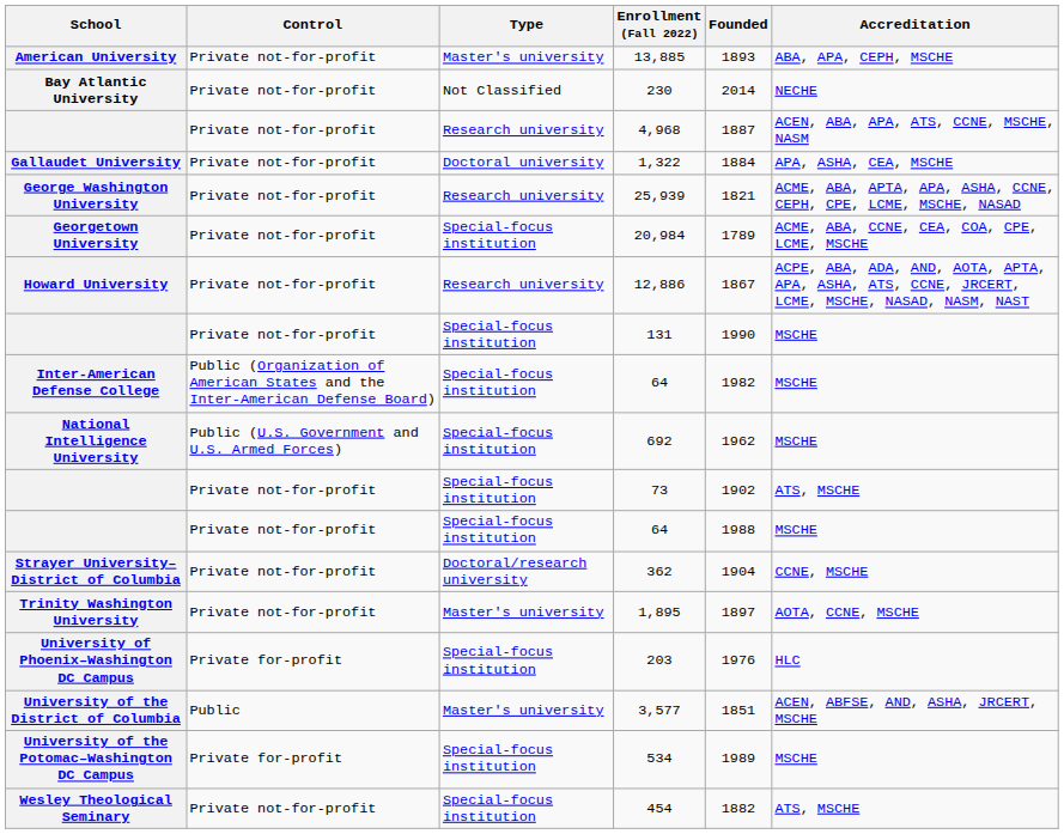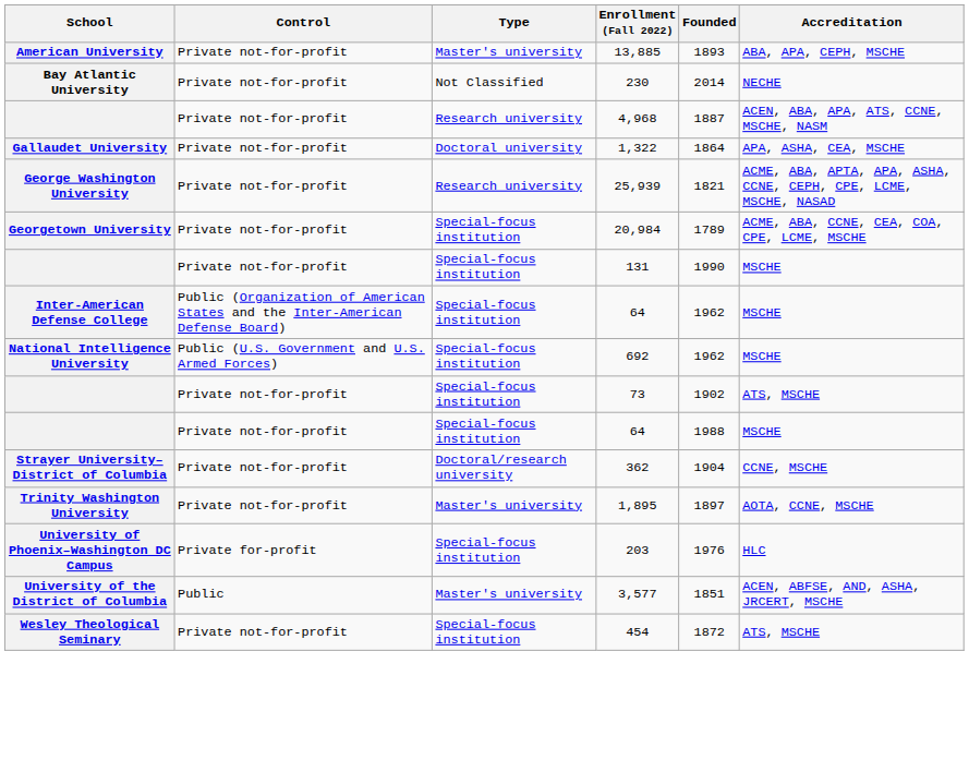 <table class="wikitable sortable" style="text-align:left; font-size:90%;">
 <tr>
 </tr>
 <tr>
 <th scope="col">School</th>
 <th scope="col">Control</th>
 <th scope="col">Type</th>
 <th scope="col">Enrollment<br><small>(Fall 2022)</small></th>
 <th scope="col">Founded</th>
 <th scope="col" class="unsortable">Accreditation</th>
 </tr>
 <tr>
 <th scope="row"><a href='#'>American University</a></th>
 <td>Private not-for-profit</td>
 <td><a href='#'>Master's university</a></td>
 <td style="text-align:center;">13,885</td>
 <td style="text-align:center;">1893</td>
 <td><a href='#'>ABA</a>, <a href='#'>APA</a>, <a href='#'>CEPH</a>, <a href='#'>MSCHE</a></td>
 </tr>
 <tr>
 <th scope="row">Bay Atlantic University</th>
 <td>Private not-for-profit</td>
 <td>Not Classified</td>
 <td style="text-align:center;">230</td>
 <td style="text-align:center;">2014</td>
 <td><a href='#'>NECHE</a></td>
 </tr>
 <tr>
 <th scope="row"></th>
 <td>Private not-for-profit</td>
 <td><a href='#'>Research university</a></td>
 <td style="text-align:center;">4,968</td>
 <td style="text-align:center;">1887</td>
 <td><a href='#'>ACEN</a>, <a href='#'>ABA</a>, <a href='#'>APA</a>, <a href='#'>ATS</a>, <a href='#'>CCNE</a>, <a href='#'>MSCHE</a>, <a href='#'>NASM</a></td>
 </tr>
 <tr>
 <th scope="row"><a href='#'>Gallaudet University</a></th>
 <td>Private not-for-profit</td>
 <td><a href='#'>Doctoral university</a></td>
 <td style="text-align:center;">1,322</td>
-<td style="text-align:center;">1884</td>
+<td style="text-align:center;">1864</td>
 <td><a href='#'>APA</a>, <a href='#'>ASHA</a>, <a href='#'>CEA</a>, <a href='#'>MSCHE</a></td>
 </tr>
 <tr>
 <th scope="row"><a href='#'>George Washington University</a></th>
 <td>Private not-for-profit</td>
 <td><a href='#'>Research university</a></td>
 <td style="text-align:center;">25,939</td>
 <td style="text-align:center;">1821</td>
 <td><a href='#'>ACME</a>, <a href='#'>ABA</a>, <a href='#'>APTA</a>, <a href='#'>APA</a>, <a href='#'>ASHA</a>, <a href='#'>CCNE</a>, <a href='#'>CEPH</a>, <a href='#'>CPE</a>, <a href='#'>LCME</a>, <a href='#'>MSCHE</a>,  <a href='#'>NASAD</a></td>
 </tr>
 <tr>
 <th scope="row"><a href='#'>Georgetown University</a></th>
 <td>Private not-for-profit</td>
 <td><a href='#'>Special-focus institution</a></td>
 <td style="text-align:center;">20,984</td>
 <td style="text-align:center;">1789</td>
 <td><a href='#'>ACME</a>, <a href='#'>ABA</a>, <a href='#'>CCNE</a>, <a href='#'>CEA</a>, <a href='#'>COA</a>, <a href='#'>CPE</a>, <a href='#'>LCME</a>, <a href='#'>MSCHE</a></td>
 </tr>
 <tr>
-<th scope="row"><a href='#'>Howard University</a></th>
-<td>Private not-for-profit</td>
-<td><a href='#'>Research university</a></td>
-<td style="text-align:center;">12,886</td>
-<td style="text-align:center;">1867</td>
-<td><a href='#'>ACPE</a>, <a href='#'>ABA</a>, <a href='#'>ADA</a>, <a href='#'>AND</a>, <a href='#'>AOTA</a>, <a href='#'>APTA</a>, <a href='#'>APA</a>, <a href='#'>ASHA</a>, <a href='#'>ATS</a>, <a href='#'>CCNE</a>, <a href='#'>JRCERT</a>, <a href='#'>LCME</a>, <a href='#'>MSCHE</a>, <a href='#'>NASAD</a>, <a href='#'>NASM</a>, <a href='#'>NAST</a></td>
-</tr>
-<tr>
 <th scope="row"></th>
 <td>Private not-for-profit</td>
 <td><a href='#'>Special-focus institution</a></td>
 <td style="text-align:center;">131</td>
 <td style="text-align:center;">1990</td>
 <td><a href='#'>MSCHE</a></td>
 </tr>
 <tr>
 <th scope="row"><a href='#'>Inter-American Defense College</a></th>
 <td>Public (<a href='#'>Organization of American States</a> and the <a href='#'>Inter-American Defense Board</a>)</td>
 <td><a href='#'>Special-focus institution</a></td>
 <td style="text-align:center;">64</td>
-<td style="text-align:center;">1982</td>
+<td style="text-align:center;">1962</td>
 <td><a href='#'>MSCHE</a></td>
 </tr>
 <tr>
 <th scope="row"><a href='#'>National Intelligence University</a></th>
 <td>Public (<a href='#'>U.S. Government</a> and <a href='#'>U.S. Armed Forces</a>)</td>
 <td><a href='#'>Special-focus institution</a></td>
 <td style="text-align:center;">692</td>
 <td style="text-align:center;">1962</td>
 <td><a href='#'>MSCHE</a></td>
 </tr>
 <tr>
 <th scope="row"></th>
 <td>Private not-for-profit</td>
 <td><a href='#'>Special-focus institution</a></td>
 <td style="text-align:center;">73</td>
 <td style="text-align:center;">1902</td>
 <td><a href='#'>ATS</a>, <a href='#'>MSCHE</a></td>
 </tr>
 <tr>
 <th scope="row"></th>
 <td>Private not-for-profit</td>
 <td><a href='#'>Special-focus institution</a></td>
 <td style="text-align:center;">64</td>
 <td style="text-align:center;">1988</td>
 <td><a href='#'>MSCHE</a></td>
 </tr>
 <tr>
 <th scope="row"><a href='#'>Strayer University–District of Columbia</a></th>
 <td>Private not-for-profit</td>
 <td><a href='#'>Doctoral/research university</a></td>
 <td style="text-align:center;">362</td>
 <td style="text-align:center;">1904</td>
 <td><a href='#'>CCNE</a>, <a href='#'>MSCHE</a></td>
 </tr>
 <tr>
 <th scope="row"><a href='#'>Trinity Washington University</a></th>
 <td>Private not-for-profit</td>
 <td><a href='#'>Master's university</a></td>
 <td style="text-align:center;">1,895</td>
 <td style="text-align:center;">1897</td>
 <td><a href='#'>AOTA</a>, <a href='#'>CCNE</a>, <a href='#'>MSCHE</a></td>
 </tr>
 <tr>
 <th scope="row"><a href='#'>University of Phoenix–Washington DC Campus</a></th>
 <td>Private for-profit</td>
 <td><a href='#'>Special-focus institution</a></td>
 <td style="text-align:center;">203</td>
 <td style="text-align:center;">1976</td>
 <td><a href='#'>HLC</a></td>
 </tr>
 <tr>
 <th scope="row"><a href='#'>University of the District of Columbia</a></th>
 <td>Public</td>
 <td><a href='#'>Master's university</a></td>
 <td style="text-align:center;">3,577</td>
 <td style="text-align:center;">1851</td>
 <td><a href='#'>ACEN</a>, <a href='#'>ABFSE</a>, <a href='#'>AND</a>, <a href='#'>ASHA</a>, <a href='#'>JRCERT</a>, <a href='#'>MSCHE</a></td>
 </tr>
 <tr>
-<th scope="row"><a href='#'>University of the Potomac–Washington DC Campus</a></th>
-<td>Private for-profit</td>
-<td><a href='#'>Special-focus institution</a></td>
-<td style="text-align:center;">534</td>
-<td style="text-align:center;">1989</td>
-<td><a href='#'>MSCHE</a></td>
-</tr>
-<tr>
 <th scope="row"><a href='#'>Wesley Theological Seminary</a></th>
 <td>Private not-for-profit</td>
 <td><a href='#'>Special-focus institution</a></td>
 <td style="text-align:center;">454</td>
-<td style="text-align:center;">1882</td>
+<td style="text-align:center;">1872</td>
 <td><a href='#'>ATS</a>, <a href='#'>MSCHE</a></td>
 </tr>
 </table>
